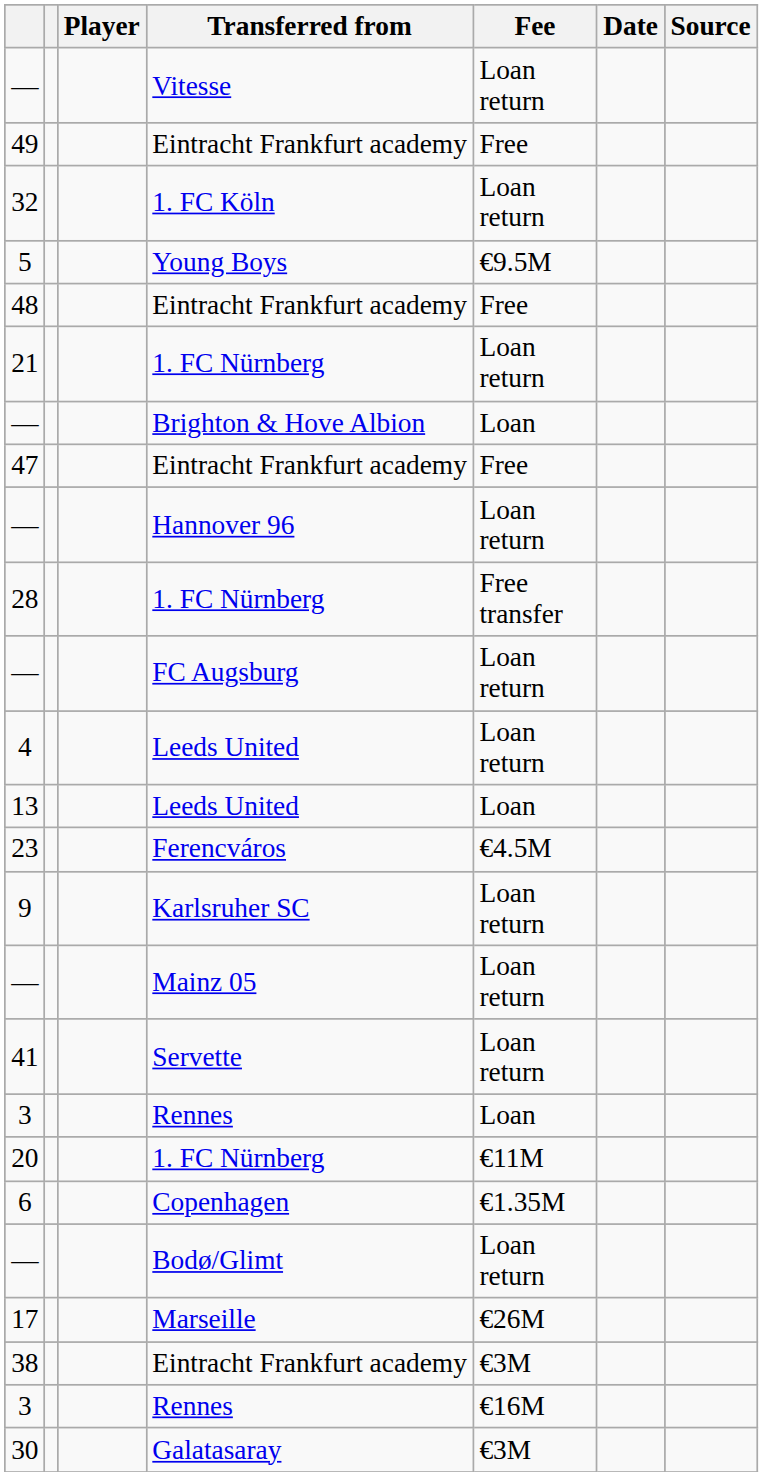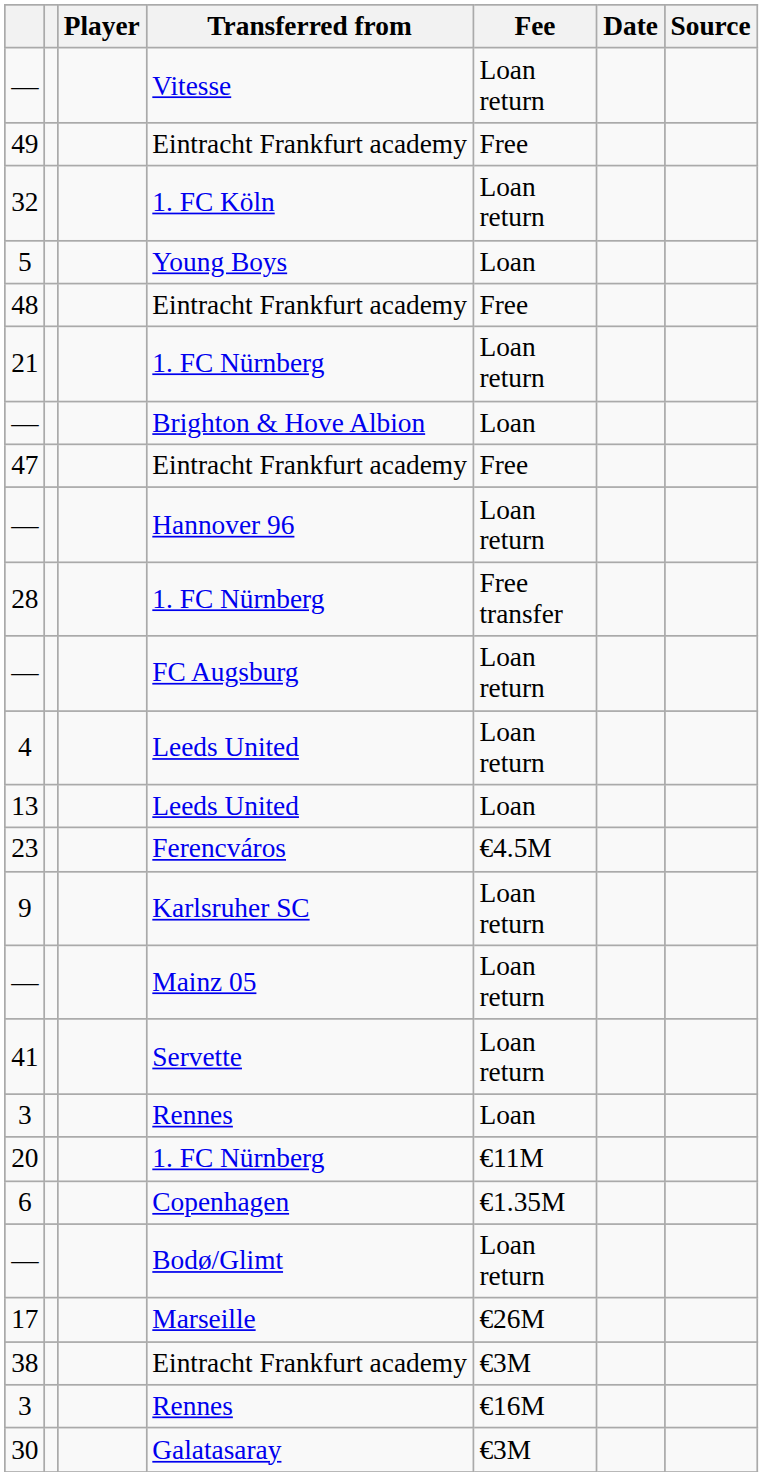 <table class="wikitable plainrowheaders sortable">
 <tr>
 <th></th>
 <th></th>
 <th scope=col>Player</th>
 <th>Transferred from</th>
 <th scope=col; style="width: 65px;" data-sort-type=currency>Fee</th>
 <th scope=col>Date</th>
 <th scope=col>Source</th>
 </tr>
 <tr>
 <td align=center>—</td>
 <td align=center></td>
 <td></td>
 <td> <a href='#'>Vitesse</a></td>
 <td>Loan return</td>
 <td></td>
 <td></td>
 </tr>
 <tr>
 <td align=center>49</td>
 <td align=center></td>
 <td></td>
 <td> Eintracht Frankfurt academy</td>
 <td>Free</td>
 <td></td>
 <td></td>
 </tr>
 <tr>
 <td align=center>32</td>
 <td align=center></td>
 <td></td>
 <td> <a href='#'>1. FC Köln</a></td>
 <td>Loan return</td>
 <td></td>
 <td></td>
 </tr>
 <tr>
 <td align=center>5</td>
 <td align=center></td>
 <td></td>
 <td> <a href='#'>Young Boys</a></td>
-<td>€9.5M</td>
+<td>Loan</td>
 <td></td>
 <td></td>
 </tr>
 <tr>
 <td align=center>48</td>
 <td align=center></td>
 <td></td>
 <td> Eintracht Frankfurt academy</td>
 <td>Free</td>
 <td></td>
 <td></td>
 </tr>
 <tr>
 <td align=center>21</td>
 <td align=center></td>
 <td></td>
 <td> <a href='#'>1. FC Nürnberg</a></td>
 <td>Loan return</td>
 <td></td>
 <td></td>
 </tr>
 <tr>
 <td align=center>—</td>
 <td align=center></td>
 <td></td>
 <td> <a href='#'>Brighton & Hove Albion</a></td>
 <td>Loan</td>
 <td></td>
 <td></td>
 </tr>
 <tr>
 <td align=center>47</td>
 <td align=center></td>
 <td></td>
 <td> Eintracht Frankfurt academy</td>
 <td>Free</td>
 <td></td>
 <td></td>
 </tr>
 <tr>
 <td align=center>—</td>
 <td align=center></td>
 <td></td>
 <td> <a href='#'>Hannover 96</a></td>
 <td>Loan return</td>
 <td></td>
 <td></td>
 </tr>
 <tr>
 <td align=center>28</td>
 <td align=center></td>
 <td></td>
 <td> <a href='#'>1. FC Nürnberg</a></td>
 <td>Free transfer</td>
 <td></td>
 <td></td>
 </tr>
 <tr>
 <td align=center>—</td>
 <td align=center></td>
 <td></td>
 <td> <a href='#'>FC Augsburg</a></td>
 <td>Loan return</td>
 <td></td>
 <td></td>
 </tr>
 <tr>
 <td align=center>4</td>
 <td align=center></td>
 <td></td>
 <td> <a href='#'>Leeds United</a></td>
 <td>Loan return</td>
 <td></td>
 <td></td>
 </tr>
 <tr>
 <td align=center>13</td>
 <td align=center></td>
 <td></td>
 <td> <a href='#'>Leeds United</a></td>
 <td>Loan</td>
 <td></td>
 <td></td>
 </tr>
 <tr>
 <td align=center>23</td>
 <td align=center></td>
 <td></td>
 <td> <a href='#'>Ferencváros</a></td>
 <td>€4.5M</td>
 <td></td>
 <td></td>
 </tr>
 <tr>
 <td align=center>9</td>
 <td align=center></td>
 <td></td>
 <td> <a href='#'>Karlsruher SC</a></td>
 <td>Loan return</td>
 <td></td>
 <td></td>
 </tr>
 <tr>
 <td align=center>—</td>
 <td align=center></td>
 <td></td>
 <td> <a href='#'>Mainz 05</a></td>
 <td>Loan return</td>
 <td></td>
 <td></td>
 </tr>
 <tr>
 <td align=center>41</td>
 <td align=center></td>
 <td></td>
 <td> <a href='#'>Servette</a></td>
 <td>Loan return</td>
 <td></td>
 <td></td>
 </tr>
 <tr>
 <td align=center>3</td>
 <td align=center></td>
 <td></td>
 <td> <a href='#'>Rennes</a></td>
 <td>Loan</td>
 <td></td>
 <td></td>
 </tr>
 <tr>
 <td align=center>20</td>
 <td align=center></td>
 <td></td>
 <td> <a href='#'>1. FC Nürnberg</a></td>
 <td>€11M</td>
 <td></td>
 <td></td>
 </tr>
 <tr>
 <td align=center>6</td>
 <td align=center></td>
 <td></td>
 <td> <a href='#'>Copenhagen</a></td>
 <td>€1.35M</td>
 <td></td>
 <td></td>
 </tr>
 <tr>
 <td align=center>—</td>
 <td align=center></td>
 <td></td>
 <td> <a href='#'>Bodø/Glimt</a></td>
 <td>Loan return</td>
 <td></td>
 <td></td>
 </tr>
 <tr>
 <td align=center>17</td>
 <td align=center></td>
 <td></td>
 <td> <a href='#'>Marseille</a></td>
 <td>€26M</td>
 <td></td>
 <td></td>
 </tr>
 <tr>
 <td align=center>38</td>
 <td align=center></td>
 <td></td>
 <td> Eintracht Frankfurt academy</td>
 <td>€3M</td>
 <td></td>
 <td></td>
 </tr>
 <tr>
 <td align=center>3</td>
 <td align=center></td>
 <td></td>
 <td> <a href='#'>Rennes</a></td>
 <td>€16M</td>
 <td></td>
 <td></td>
 </tr>
 <tr>
 <td align=center>30</td>
 <td align=center></td>
 <td></td>
 <td> <a href='#'>Galatasaray</a></td>
 <td>€3M</td>
 <td></td>
 <td></td>
 </tr>
 </table>
